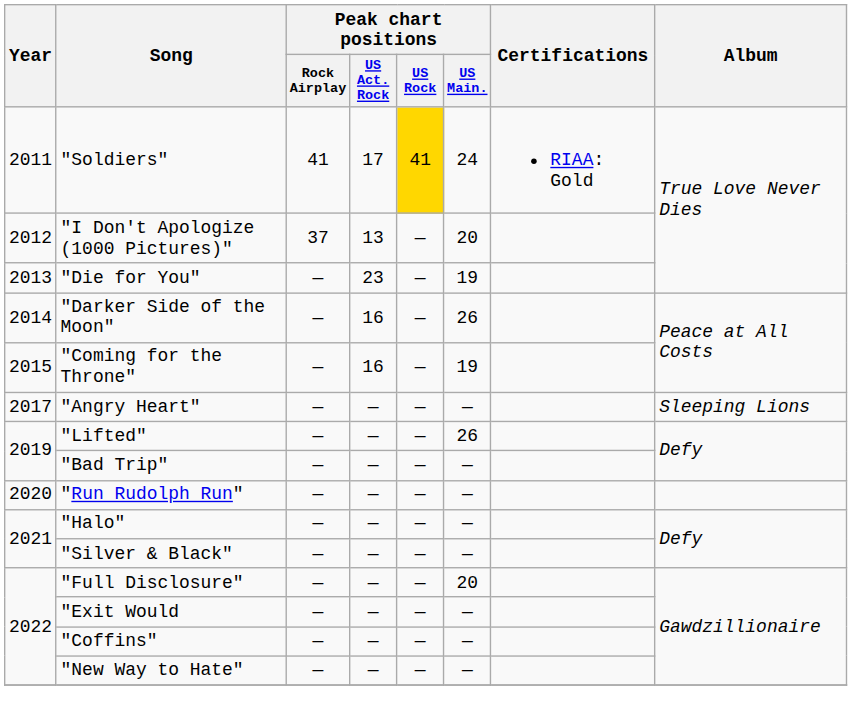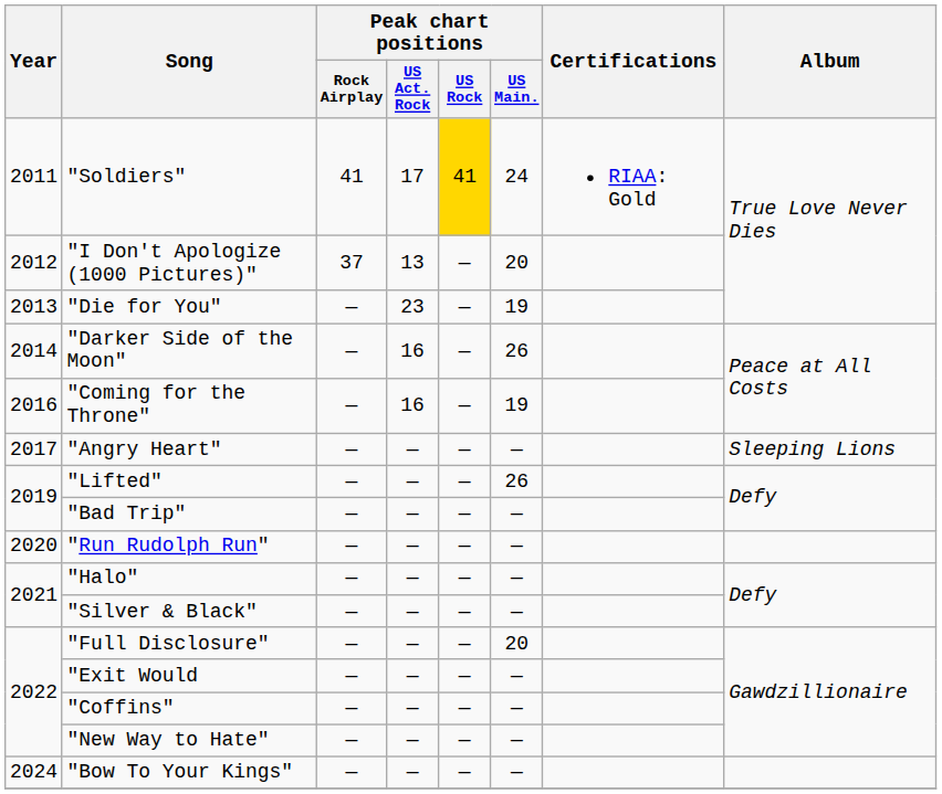 <table class="wikitable">
 <tr>
 <th rowspan="2">Year</th>
 <th rowspan="2">Song</th>
 <th colspan="4">Peak chart positions</th>
 <th rowspan="2">Certifications</th>
 <th rowspan="2">Album</th>
 </tr>
 <tr>
 <th scope="col" style="width:3em;font-size:75%;">Rock Airplay </th>
 <th scope="col" style="width:3em;font-size:75%;"><a href='#'>US<br>Act. Rock</a><br></th>
 <th style="width:3em;font-size:75%"><a href='#'>US Rock</a></th>
 <th style="width:3em;font-size:75%"><a href='#'>US<br>Main.</a> <br></th>
 </tr>
 <tr>
 <td>2011</td>
 <td>"Soldiers"</td>
 <td align="center">41</td>
 <td align="center">17</td>
 <td align="center" style="background: gold;">41</td>
 <td align="center">24</td>
 <td><br><ul><li><a href='#'>RIAA</a>: Gold</li></ul></td>
 <td rowspan="3" align="left"><em>True Love Never Dies</em></td>
 </tr>
 <tr>
 <td>2012</td>
 <td>"I Don't Apologize (1000 Pictures)"</td>
 <td align="center">37</td>
 <td align="center">13</td>
 <td align="center">—</td>
 <td align="center">20</td>
 <td></td>
 </tr>
 <tr>
 <td>2013</td>
 <td>"Die for You"</td>
 <td align="center">—</td>
 <td align="center">23</td>
 <td align="center">—</td>
 <td align="center">19</td>
 <td></td>
 </tr>
 <tr>
 <td>2014</td>
 <td>"Darker Side of the Moon"</td>
 <td align="center">—</td>
 <td align="center">16</td>
 <td align="center">—</td>
 <td align="center">26</td>
 <td></td>
 <td rowspan="2" align="left"><em>Peace at All Costs</em></td>
 </tr>
 <tr>
-<td>2015</td>
+<td>2016</td>
 <td>"Coming for the Throne"</td>
 <td align="center">—</td>
 <td align="center">16</td>
 <td align="center">—</td>
 <td align="center">19</td>
 <td></td>
 </tr>
 <tr>
 <td>2017</td>
 <td>"Angry Heart"</td>
 <td align="center">—</td>
 <td align="center">—</td>
 <td align="center">—</td>
 <td align="center">—</td>
 <td></td>
 <td><em>Sleeping Lions</em></td>
 </tr>
 <tr>
 <td rowspan="2">2019</td>
 <td>"Lifted"</td>
 <td align="center">—</td>
 <td align="center">—</td>
 <td align="center">—</td>
 <td align="center">26</td>
 <td></td>
 <td rowspan="2" align="left"><em>Defy</em></td>
 </tr>
 <tr>
 <td>"Bad Trip"</td>
 <td align="center">—</td>
 <td align="center">—</td>
 <td align="center">—</td>
 <td align="center">—</td>
 <td></td>
 </tr>
 <tr>
 <td>2020</td>
 <td>"<a href='#'>Run Rudolph Run</a>"</td>
 <td align="center">—</td>
 <td align="center">—</td>
 <td align="center">—</td>
 <td align="center">—</td>
 <td></td>
 <td></td>
 </tr>
 <tr>
 <td rowspan=2>2021</td>
 <td>"Halo"</td>
 <td align="center">—</td>
 <td align="center">—</td>
 <td align="center">—</td>
 <td align="center">—</td>
 <td></td>
 <td rowspan="2" align="left"><em>Defy</em></td>
 </tr>
 <tr>
 <td>"Silver & Black"</td>
 <td align="center">—</td>
 <td align="center">—</td>
 <td align="center">—</td>
 <td align="center">—</td>
 <td></td>
 </tr>
 <tr>
 <td rowspan=4>2022</td>
 <td>"Full Disclosure"</td>
 <td align="center">—</td>
 <td align="center">—</td>
 <td align="center">—</td>
 <td align="center">20</td>
 <td></td>
 <td rowspan="4" align="left"><em>Gawdzillionaire</em></td>
 </tr>
 <tr>
 <td>"Exit Would</td>
 <td align="center">—</td>
 <td align="center">—</td>
 <td align="center">—</td>
 <td align="center">—</td>
 <td></td>
 </tr>
 <tr>
 <td>"Coffins"</td>
 <td align="center">—</td>
 <td align="center">—</td>
 <td align="center">—</td>
 <td align="center">—</td>
 <td></td>
 </tr>
 <tr>
 <td>"New Way to Hate"</td>
 <td align="center">—</td>
 <td align="center">—</td>
 <td align="center">—</td>
 <td align="center">—</td>
 <td></td>
 </tr>
 <tr>
+<td>2024</td>
+<td>"Bow To Your Kings"</td>
+<td align="center">—</td>
+<td align="center">—</td>
+<td align="center">—</td>
+<td align="center">—</td>
+<td></td>
+<td></td>
+</tr>
+<tr>
 </tr>
 </table>
